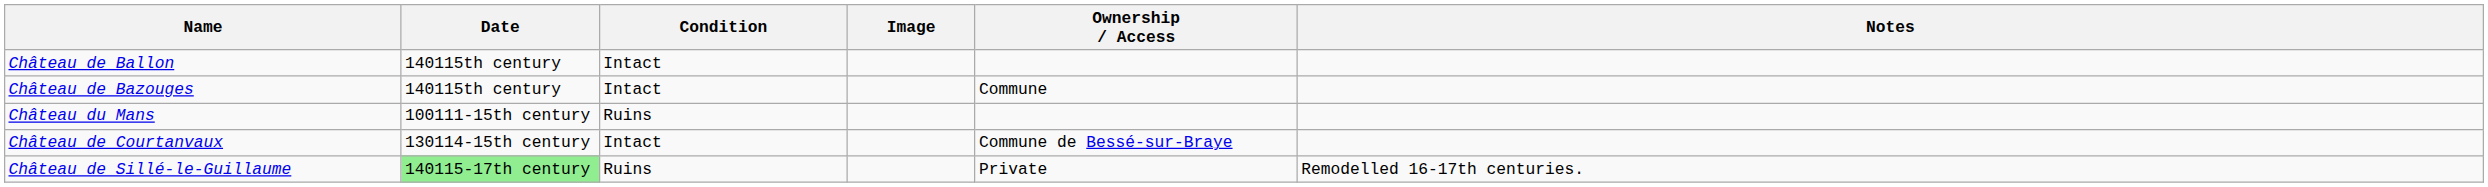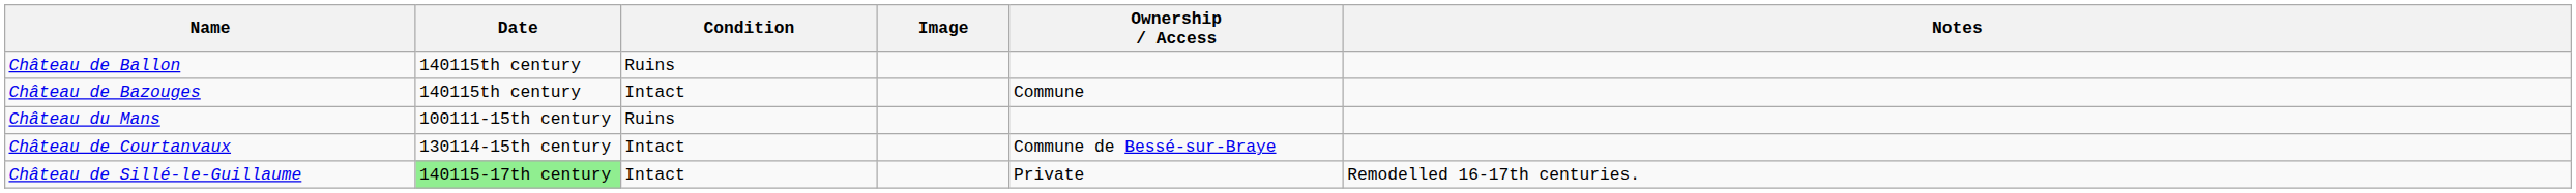 <table class="wikitable sortable" width="100%">
 <tr>
 <th width="16%">Name<br></th>
 <th width="8%">Date<br></th>
 <th width="10%">Condition<br></th>
 <th class="unsortable" width="96px">Image</th>
 <th width="13%">Ownership<br>/ Access</th>
 <th class="unsortable">Notes</th>
 </tr>
 <tr>
 <td><em><a href='#'>Château de Ballon</a></em></td>
 <td><span>1401</span>15th century</td>
-<td>Intact</td>
+<td>Ruins</td>
 <td></td>
 <td></td>
 <td></td>
 </tr>
 <tr>
 <td><em><a href='#'>Château de Bazouges</a></em></td>
 <td><span>1401</span>15th century</td>
 <td>Intact</td>
 <td></td>
 <td>Commune</td>
 <td></td>
 </tr>
 <tr>
 <td><em><a href='#'>Château du Mans</a></em></td>
 <td><span>1001</span>11-15th century</td>
 <td>Ruins</td>
 <td></td>
 <td></td>
 <td></td>
 </tr>
 <tr>
 <td><em><a href='#'>Château de Courtanvaux</a></em></td>
 <td><span>1301</span>14-15th century</td>
 <td>Intact</td>
 <td></td>
 <td>Commune de <a href='#'>Bessé-sur-Braye</a></td>
 <td></td>
 </tr>
 <tr>
 <td><em><a href='#'>Château de Sillé-le-Guillaume</a></em></td>
 <td style="background: lightgreen;"><span>1401</span>15-17th century</td>
-<td>Ruins</td>
+<td>Intact</td>
 <td></td>
 <td>Private</td>
 <td>Remodelled 16-17th centuries.</td>
 </tr>
 </table>
